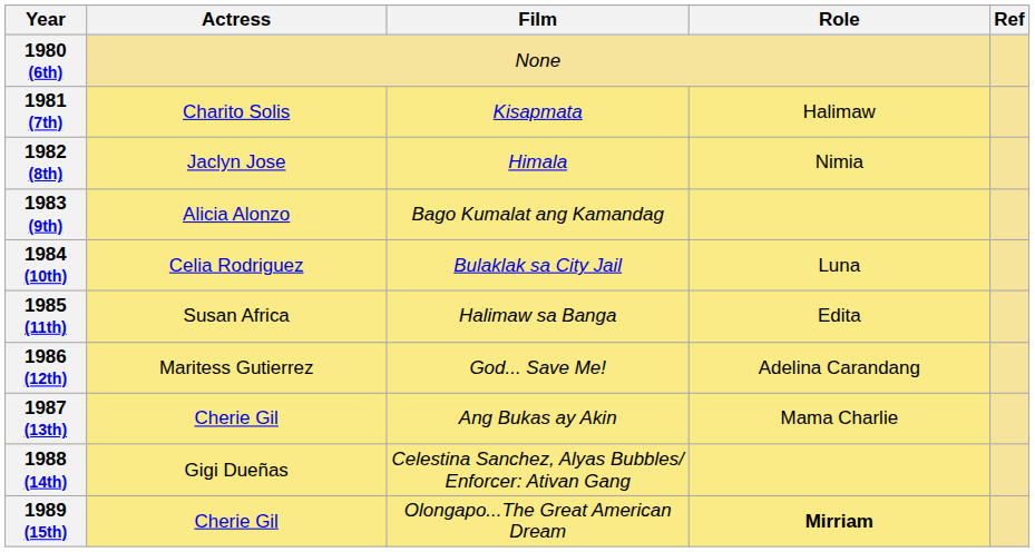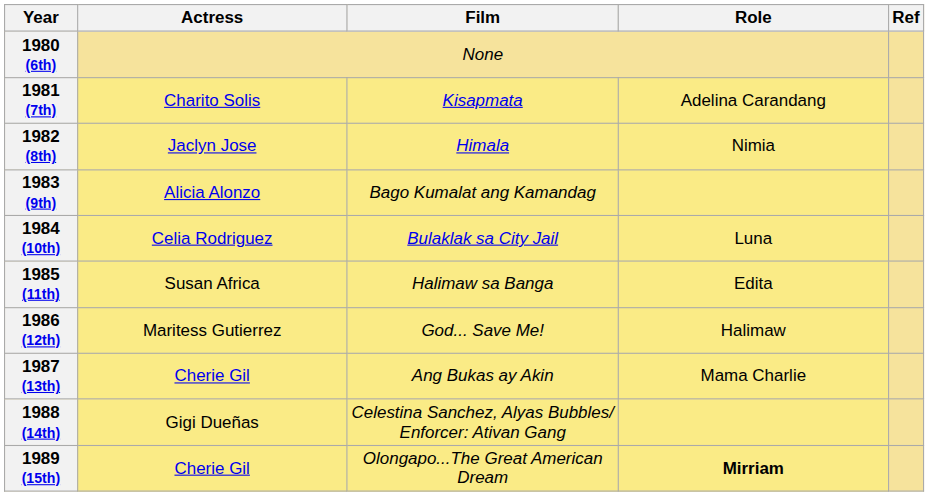 <table class="wikitable" rowspan="2" style="text-align:center; background: #f6e39c">
 <tr style="background:#bebebe;">
 <th scope="col" style="width:8%;">Year</th>
 <th scope="col" style="width:30%;">Actress</th>
 <th scope="col" style="width:30%;">Film</th>
 <th scope="col" style="width:30%;">Role</th>
 <th scope="col" style="width:2%;">Ref</th>
 </tr>
 <tr>
 <th scope="row" style="text-align:center">1980 <br><small><a href='#'>(6th)</a> </small></th>
 <td colspan=3><em>None</em></td>
 <td></td>
 </tr>
 <tr>
 <th scope="row" style="text-align:center">1981 <br><small><a href='#'>(7th)</a> </small></th>
 <td style="background:#FAEB86"><a href='#'>Charito Solis</a></td>
 <td style="background:#FAEB86"><em><a href='#'>Kisapmata</a></em></td>
-<td style="background:#FAEB86">Halimaw</td>
+<td style="background:#FAEB86">Adelina Carandang</td>
 <td></td>
 </tr>
 <tr>
 <th scope="row" style="text-align:center">1982 <br><small><a href='#'>(8th)</a> </small></th>
 <td style="background:#FAEB86"><a href='#'>Jaclyn Jose</a></td>
 <td style="background:#FAEB86"><em><a href='#'>Himala</a></em></td>
 <td style="background:#FAEB86">Nimia</td>
 <td></td>
 </tr>
 <tr>
 <th scope="row" style="text-align:center">1983 <br><small><a href='#'>(9th)</a> </small></th>
 <td style="background:#FAEB86"><a href='#'>Alicia Alonzo</a></td>
 <td style="background:#FAEB86"><em>Bago Kumalat ang Kamandag</em></td>
 <td style="background:#FAEB86"></td>
 <td></td>
 </tr>
 <tr>
 <th scope="row" style="text-align:center">1984 <br><small><a href='#'>(10th)</a> </small></th>
 <td style="background:#FAEB86"><a href='#'>Celia Rodriguez</a></td>
 <td style="background:#FAEB86"><em><a href='#'>Bulaklak sa City Jail</a></em></td>
 <td style="background:#FAEB86">Luna</td>
 <td></td>
 </tr>
 <tr>
 <th scope="row" style="text-align:center">1985 <br><small><a href='#'>(11th)</a> </small></th>
 <td style="background:#FAEB86">Susan Africa</td>
 <td style="background:#FAEB86"><em>Halimaw sa Banga</em></td>
 <td style="background:#FAEB86">Edita</td>
 <td></td>
 </tr>
 <tr>
 <th scope="row" style="text-align:center">1986 <br><small><a href='#'>(12th)</a> </small></th>
 <td style="background:#FAEB86">Maritess Gutierrez</td>
 <td style="background:#FAEB86"><em>God... Save Me!</em></td>
-<td style="background:#FAEB86">Adelina Carandang</td>
+<td style="background:#FAEB86">Halimaw</td>
 <td></td>
 </tr>
 <tr>
 <th scope="row" style="text-align:center">1987 <br><small><a href='#'>(13th)</a> </small></th>
 <td style="background:#FAEB86"><a href='#'>Cherie Gil</a></td>
 <td style="background:#FAEB86"><em>Ang Bukas ay Akin</em></td>
 <td style="background:#FAEB86">Mama Charlie</td>
 <td></td>
 </tr>
 <tr>
 <th scope="row" style="text-align:center">1988 <br><small><a href='#'>(14th)</a> </small></th>
 <td style="background:#FAEB86">Gigi Dueñas </td>
 <td style="background:#FAEB86"><em>Celestina Sanchez, Alyas Bubbles/ Enforcer: Ativan Gang</em></td>
 <td style="background:#FAEB86"></td>
 <td></td>
 </tr>
 <tr>
 <th scope="row" style="text-align:center">1989 <br><small><a href='#'>(15th)</a> </small></th>
 <td style="background:#FAEB86"><a href='#'>Cherie Gil</a></td>
 <td style="background:#FAEB86"><em>Olongapo...The Great American Dream</em></td>
 <td style="background:#FAEB86"><strong>Mirriam</strong></td>
 <td></td>
 </tr>
 </table>
